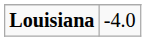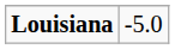 <table class="wikitable">
 <tr align="center">
 </tr>
 <tr align="center">
 <td><strong>Louisiana</strong></td>
-<td>-4.0</td>
+<td>-5.0</td>
 </tr>
 </table>
